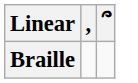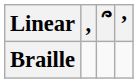 <table class="wikitable" style="text-align:center">
 <tr>
 <th>Linear</th>
 <th>,</th>
 <th>՞</th>
+<th>’</th>
 </tr>
 <tr>
 <th>Braille</th>
 <td></td>
 <td></td>
+<td></td>
 </tr>
 </table>
